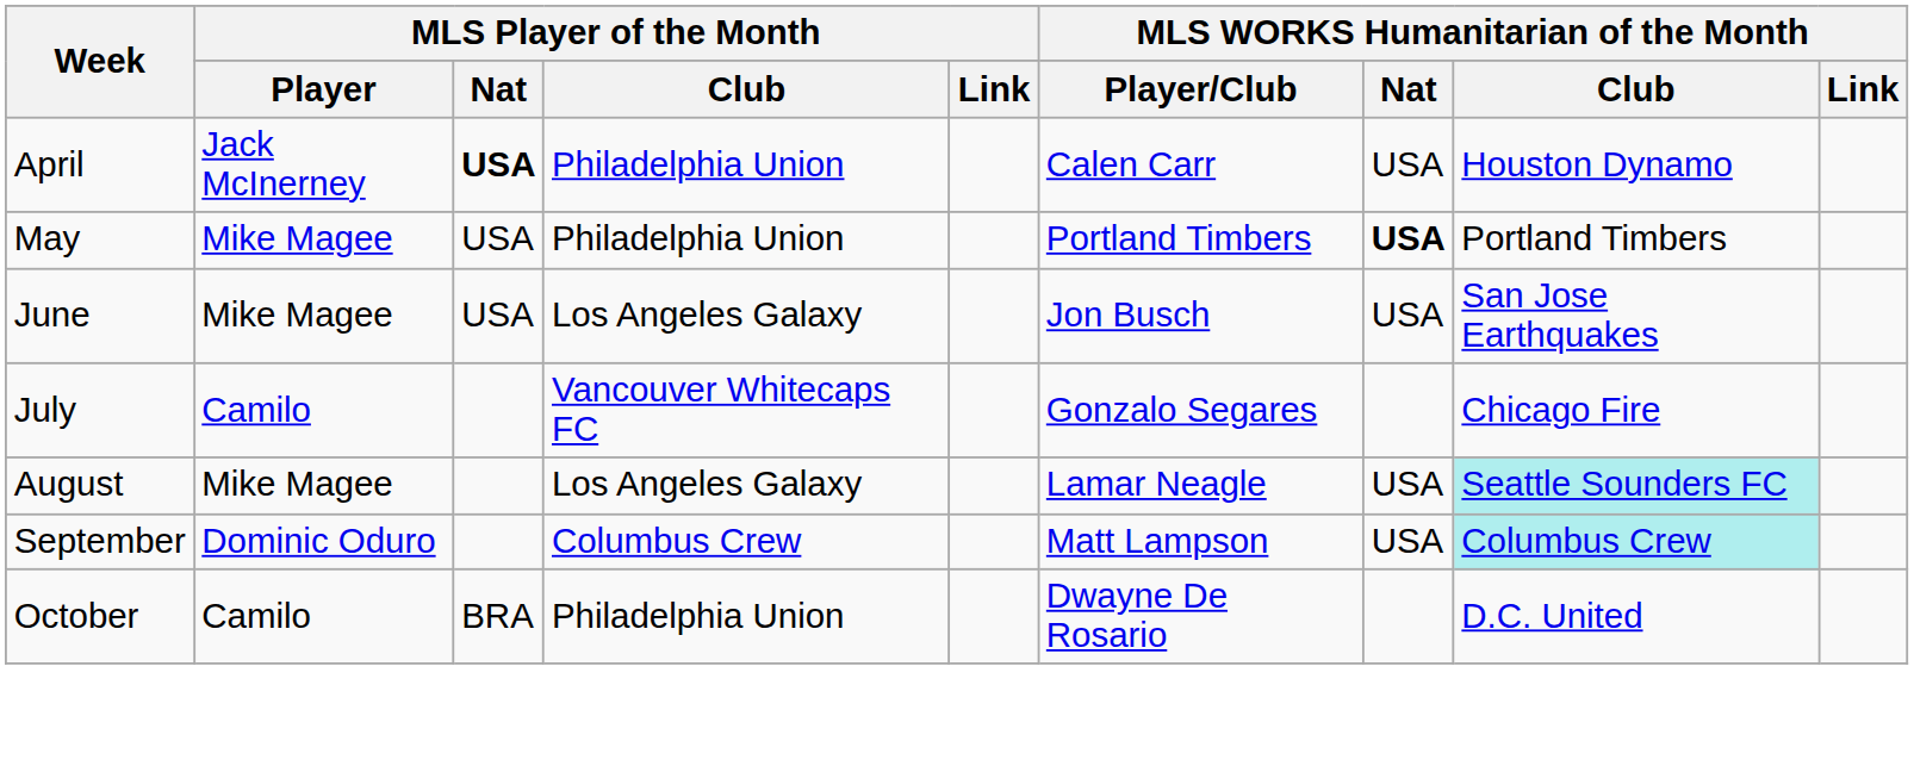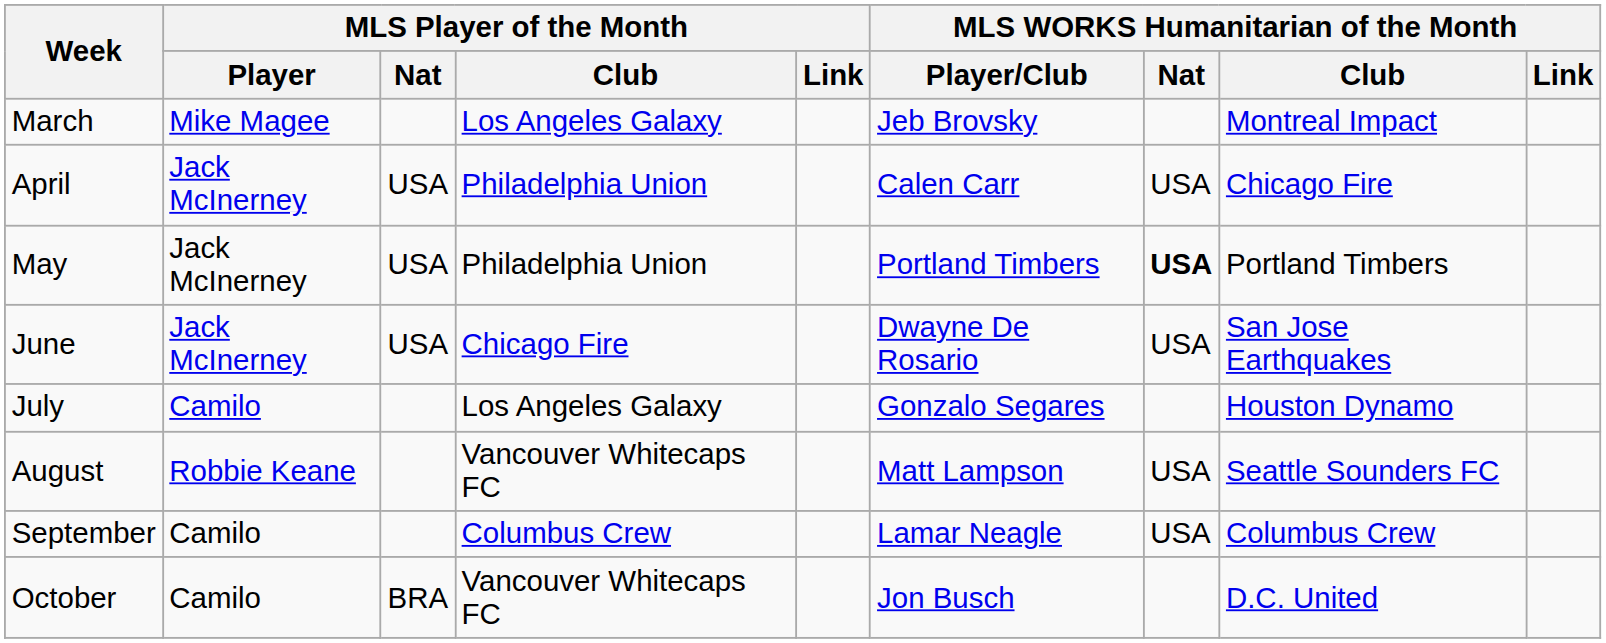 <table class="wikitable">
 <tr>
 <th rowspan="2">Week</th>
 <th colspan="4">MLS Player of the Month</th>
 <th colspan="4">MLS WORKS Humanitarian of the Month</th>
 </tr>
 <tr>
 <th>Player</th>
 <th>Nat</th>
 <th>Club</th>
 <th>Link</th>
 <th>Player/Club</th>
 <th>Nat</th>
 <th>Club</th>
 <th>Link</th>
 </tr>
 <tr>
+<td>March</td>
+<td><a href='#'>Mike Magee</a></td>
+<td></td>
+<td><a href='#'>Los Angeles Galaxy</a></td>
+<td> </td>
+<td><a href='#'>Jeb Brovsky</a></td>
+<td></td>
+<td><a href='#'>Montreal Impact</a></td>
+<td> </td>
+</tr>
+<tr>
 <td>April</td>
 <td><a href='#'>Jack McInerney</a></td>
-<td><strong> USA</strong></td>
+<td> USA</td>
 <td><a href='#'>Philadelphia Union</a></td>
 <td> </td>
 <td><a href='#'>Calen Carr</a></td>
 <td> USA</td>
-<td><a href='#'>Houston Dynamo</a></td>
+<td><a href='#'>Chicago Fire</a></td>
 <td> </td>
 </tr>
 <tr>
 <td>May</td>
-<td><a href='#'>Mike Magee</a></td>
+<td>Jack McInerney</td>
 <td> USA</td>
 <td>Philadelphia Union</td>
 <td> </td>
 <td><a href='#'>Portland Timbers</a></td>
 <td><strong> USA</strong></td>
 <td>Portland Timbers</td>
 <td></td>
 </tr>
 <tr>
 <td>June</td>
-<td>Mike Magee</td>
+<td><a href='#'>Jack McInerney</a></td>
 <td> USA</td>
-<td>Los Angeles Galaxy</td>
+<td><a href='#'>Chicago Fire</a></td>
 <td> </td>
-<td><a href='#'>Jon Busch</a></td>
+<td><a href='#'>Dwayne De Rosario</a></td>
 <td> USA</td>
 <td><a href='#'>San Jose Earthquakes</a></td>
 <td> </td>
 </tr>
 <tr>
 <td>July</td>
 <td><a href='#'>Camilo</a></td>
 <td></td>
-<td><a href='#'>Vancouver Whitecaps FC</a></td>
+<td>Los Angeles Galaxy</td>
 <td> </td>
 <td><a href='#'>Gonzalo Segares</a></td>
 <td></td>
-<td><a href='#'>Chicago Fire</a></td>
+<td><a href='#'>Houston Dynamo</a></td>
 <td> </td>
 </tr>
 <tr>
 <td>August</td>
-<td>Mike Magee</td>
+<td><a href='#'>Robbie Keane</a></td>
 <td></td>
-<td>Los Angeles Galaxy</td>
+<td>Vancouver Whitecaps FC</td>
 <td> </td>
-<td><a href='#'>Lamar Neagle</a></td>
+<td><a href='#'>Matt Lampson</a></td>
 <td> USA</td>
-<td style="background: paleturquoise;"><a href='#'>Seattle Sounders FC</a></td>
+<td><a href='#'>Seattle Sounders FC</a></td>
 <td> </td>
 </tr>
 <tr>
 <td>September</td>
-<td><a href='#'>Dominic Oduro</a></td>
+<td>Camilo</td>
 <td></td>
 <td><a href='#'>Columbus Crew</a></td>
 <td> </td>
-<td><a href='#'>Matt Lampson</a></td>
+<td><a href='#'>Lamar Neagle</a></td>
 <td> USA</td>
-<td style="background: paleturquoise;"><a href='#'>Columbus Crew</a></td>
+<td><a href='#'>Columbus Crew</a></td>
 <td> </td>
 </tr>
 <tr>
 <td>October</td>
 <td>Camilo</td>
 <td> BRA</td>
-<td>Philadelphia Union</td>
+<td>Vancouver Whitecaps FC</td>
 <td> </td>
-<td><a href='#'>Dwayne De Rosario</a></td>
+<td><a href='#'>Jon Busch</a></td>
 <td></td>
 <td><a href='#'>D.C. United</a></td>
 <td> </td>
 </tr>
 </table>
